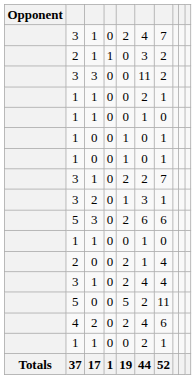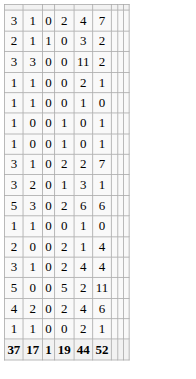 <table class="wikitable plainrowheaders sortable" style="text-align:center">
 <tr>
-<th scope=col>Opponent</th>
 <th scope=col></th>
 <th scope=col></th>
 <th scope=col></th>
 <th scope=col></th>
 <th scope=col></th>
 <th scope=col></th>
 <th scope=col></th>
 <th scope=col></th>
 <th scope=col></th>
 </tr>
 <tr>
-<th scope=row style="text-align:left;"></th>
 <td>3</td>
 <td>1</td>
 <td>0</td>
 <td>2</td>
 <td>4</td>
 <td>7</td>
 <td></td>
 <td></td>
 <td></td>
 </tr>
 <tr>
-<th scope=row style="text-align:left;"></th>
 <td>2</td>
 <td>1</td>
 <td>1</td>
 <td>0</td>
 <td>3</td>
 <td>2</td>
 <td></td>
 <td></td>
 <td></td>
 </tr>
 <tr>
-<th scope=row style="text-align:left;"></th>
 <td>3</td>
 <td>3</td>
 <td>0</td>
 <td>0</td>
 <td>11</td>
 <td>2</td>
 <td></td>
 <td></td>
 <td></td>
 </tr>
 <tr>
-<th scope=row style="text-align:left;"></th>
 <td>1</td>
 <td>1</td>
 <td>0</td>
 <td>0</td>
 <td>2</td>
 <td>1</td>
 <td></td>
 <td></td>
 <td></td>
 </tr>
 <tr>
-<th scope=row style="text-align:left;"></th>
 <td>1</td>
 <td>1</td>
 <td>0</td>
 <td>0</td>
 <td>1</td>
 <td>0</td>
 <td></td>
 <td></td>
 <td></td>
 </tr>
 <tr>
-<th scope=row style="text-align:left;"></th>
 <td>1</td>
 <td>0</td>
 <td>0</td>
 <td>1</td>
 <td>0</td>
 <td>1</td>
 <td></td>
 <td></td>
 <td></td>
 </tr>
 <tr>
-<th scope=row style="text-align:left;"></th>
 <td>1</td>
 <td>0</td>
 <td>0</td>
 <td>1</td>
 <td>0</td>
 <td>1</td>
 <td></td>
 <td></td>
 <td></td>
 </tr>
 <tr>
-<th scope=row style="text-align:left;"></th>
 <td>3</td>
 <td>1</td>
 <td>0</td>
 <td>2</td>
 <td>2</td>
 <td>7</td>
 <td></td>
 <td></td>
 <td></td>
 </tr>
 <tr>
-<th scope=row style="text-align:left;"></th>
 <td>3</td>
 <td>2</td>
 <td>0</td>
 <td>1</td>
 <td>3</td>
 <td>1</td>
 <td></td>
 <td></td>
 <td></td>
 </tr>
 <tr>
-<th scope=row style="text-align:left;"></th>
 <td>5</td>
 <td>3</td>
 <td>0</td>
 <td>2</td>
 <td>6</td>
 <td>6</td>
 <td></td>
 <td></td>
 <td></td>
 </tr>
 <tr>
-<th scope=row style="text-align:left;"></th>
 <td>1</td>
 <td>1</td>
 <td>0</td>
 <td>0</td>
 <td>1</td>
 <td>0</td>
 <td></td>
 <td></td>
 <td></td>
 </tr>
 <tr>
-<th scope=row style="text-align:left;"></th>
 <td>2</td>
 <td>0</td>
 <td>0</td>
 <td>2</td>
 <td>1</td>
 <td>4</td>
 <td></td>
 <td></td>
 <td></td>
 </tr>
 <tr>
-<th scope=row style="text-align:left;"></th>
 <td>3</td>
 <td>1</td>
 <td>0</td>
 <td>2</td>
 <td>4</td>
 <td>4</td>
 <td></td>
 <td></td>
 <td></td>
 </tr>
 <tr>
-<th scope=row style="text-align:left;"></th>
 <td>5</td>
 <td>0</td>
 <td>0</td>
 <td>5</td>
 <td>2</td>
 <td>11</td>
 <td></td>
 <td></td>
 <td></td>
 </tr>
 <tr>
-<th scope=row style="text-align:left;"></th>
 <td>4</td>
 <td>2</td>
 <td>0</td>
 <td>2</td>
 <td>4</td>
 <td>6</td>
 <td></td>
 <td></td>
 <td></td>
 </tr>
 <tr>
-<th scope=row style="text-align:left;"></th>
 <td>1</td>
 <td>1</td>
 <td>0</td>
 <td>0</td>
 <td>2</td>
 <td>1</td>
 <td></td>
 <td></td>
 <td></td>
 </tr>
 <tr class="sortbottom">
-<th>Totals</th>
 <th>37</th>
 <th>17</th>
 <th>1</th>
 <th>19</th>
 <th>44</th>
 <th>52</th>
 <th></th>
 <th></th>
 <th></th>
 </tr>
 </table>
